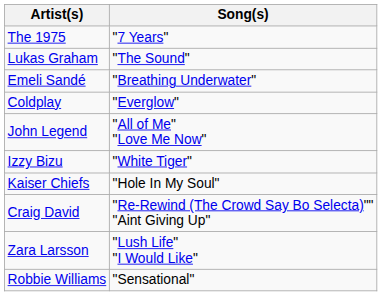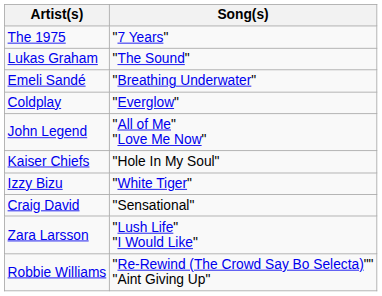 <table class="wikitable">
 <tr>
 <th>Artist(s)</th>
 <th>Song(s)</th>
 </tr>
 <tr>
 <td><a href='#'>The 1975</a></td>
 <td>"<a href='#'>7 Years</a>"</td>
 </tr>
 <tr>
 <td><a href='#'>Lukas Graham</a></td>
 <td>"<a href='#'>The Sound</a>"</td>
 </tr>
 <tr>
 <td><a href='#'>Emeli Sandé</a></td>
 <td>"<a href='#'>Breathing Underwater</a>"</td>
 </tr>
 <tr>
 <td><a href='#'>Coldplay</a></td>
 <td>"<a href='#'>Everglow</a>"</td>
 </tr>
 <tr>
 <td><a href='#'>John Legend</a></td>
 <td>"<a href='#'>All of Me</a>"<br>"<a href='#'>Love Me Now</a>"</td>
 </tr>
 <tr>
+<td><a href='#'>Kaiser Chiefs</a></td>
+<td>"Hole In My Soul"</td>
+</tr>
+<tr>
 <td><a href='#'>Izzy Bizu</a></td>
 <td>"<a href='#'>White Tiger</a>"</td>
 </tr>
 <tr>
-<td><a href='#'>Kaiser Chiefs</a></td>
-<td>"Hole In My Soul"</td>
-</tr>
-<tr>
 <td><a href='#'>Craig David</a></td>
-<td>"<a href='#'>Re-Rewind (The Crowd Say Bo Selecta)</a>""<br>"Aint Giving Up"</td>
+<td>"Sensational"</td>
 </tr>
 <tr>
 <td><a href='#'>Zara Larsson</a></td>
 <td>"<a href='#'>Lush Life</a>"<br>"<a href='#'>I Would Like</a>"</td>
 </tr>
 <tr>
 <td><a href='#'>Robbie Williams</a></td>
-<td>"Sensational"</td>
+<td>"<a href='#'>Re-Rewind (The Crowd Say Bo Selecta)</a>""<br>"Aint Giving Up"</td>
 </tr>
 </table>
